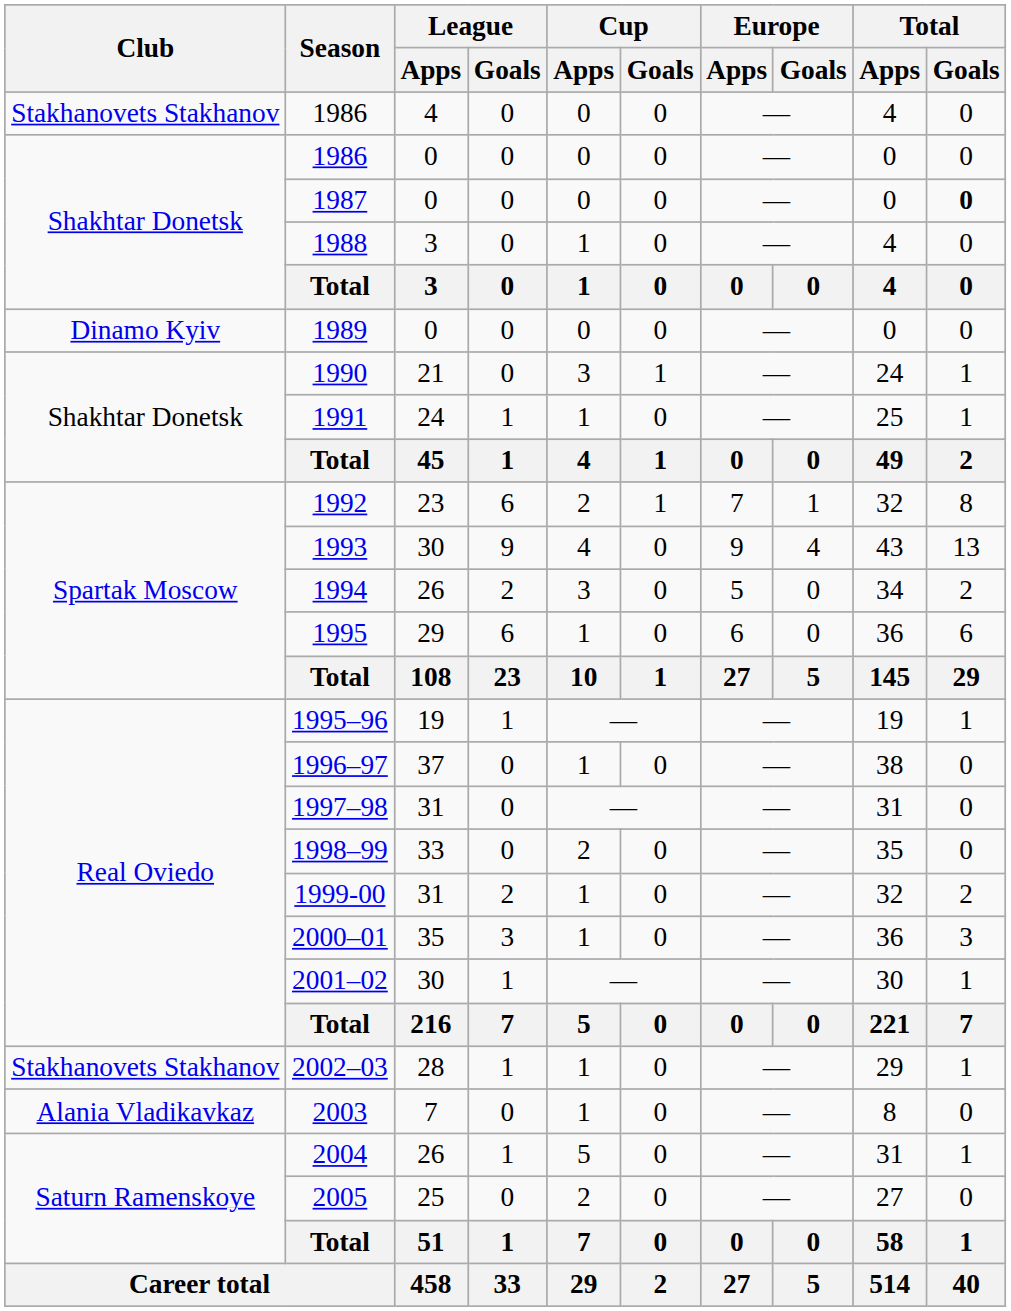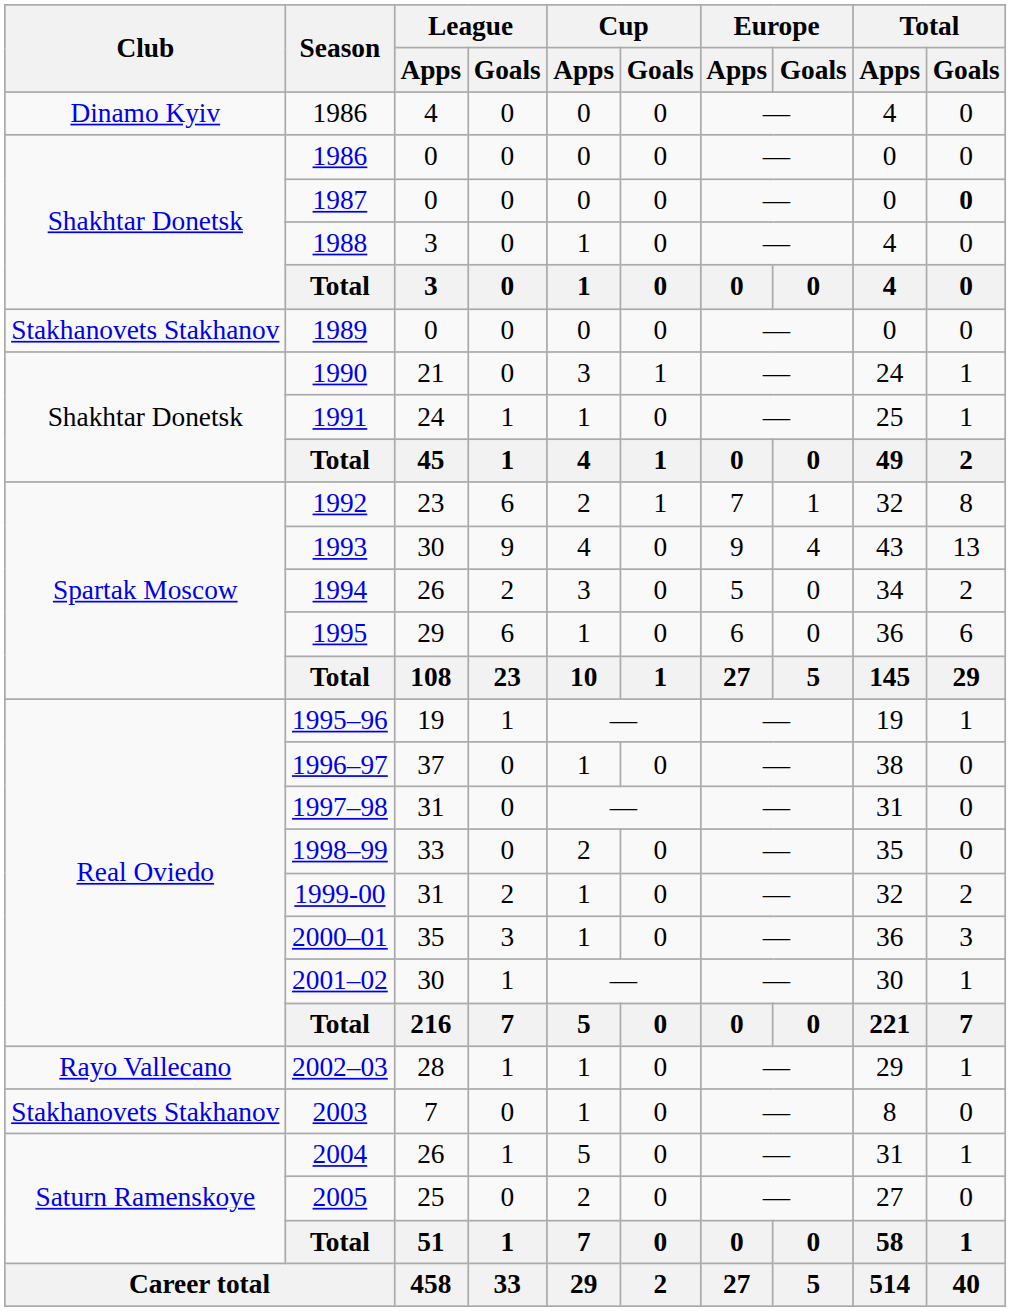 <table class="wikitable" style="text-align:center">
 <tr>
 <th rowspan="2">Club</th>
 <th rowspan="2">Season</th>
 <th colspan="2">League</th>
 <th colspan="2">Cup</th>
 <th colspan="2">Europe</th>
 <th colspan="2">Total</th>
 </tr>
 <tr>
 <th>Apps</th>
 <th>Goals</th>
 <th>Apps</th>
 <th>Goals</th>
 <th>Apps</th>
 <th>Goals</th>
 <th>Apps</th>
 <th>Goals</th>
 </tr>
 <tr>
-<td><a href='#'>Stakhanovets Stakhanov</a></td>
+<td><a href='#'>Dinamo Kyiv</a></td>
 <td>1986</td>
 <td>4</td>
 <td>0</td>
 <td>0</td>
 <td>0</td>
 <td colspan="2">—</td>
 <td>4</td>
 <td>0</td>
 </tr>
 <tr>
 <td rowspan="4"><a href='#'>Shakhtar Donetsk</a></td>
 <td><a href='#'>1986</a></td>
 <td>0</td>
 <td>0</td>
 <td>0</td>
 <td>0</td>
 <td colspan="2">—</td>
 <td>0</td>
 <td>0</td>
 </tr>
 <tr>
 <td><a href='#'>1987</a></td>
 <td>0</td>
 <td>0</td>
 <td>0</td>
 <td>0</td>
 <td colspan="2">—</td>
 <td>0</td>
 <td><strong>0</strong></td>
 </tr>
 <tr>
 <td><a href='#'>1988</a></td>
 <td>3</td>
 <td>0</td>
 <td>1</td>
 <td>0</td>
 <td colspan="2">—</td>
 <td>4</td>
 <td>0</td>
 </tr>
 <tr>
 <th>Total</th>
 <th>3</th>
 <th>0</th>
 <th>1</th>
 <th>0</th>
 <th>0</th>
 <th>0</th>
 <th>4</th>
 <th>0</th>
 </tr>
 <tr>
-<td><a href='#'>Dinamo Kyiv</a></td>
+<td><a href='#'>Stakhanovets Stakhanov</a></td>
 <td><a href='#'>1989</a></td>
 <td>0</td>
 <td>0</td>
 <td>0</td>
 <td>0</td>
 <td colspan="2">—</td>
 <td>0</td>
 <td>0</td>
 </tr>
 <tr>
 <td rowspan="3">Shakhtar Donetsk</td>
 <td><a href='#'>1990</a></td>
 <td>21</td>
 <td>0</td>
 <td>3</td>
 <td>1</td>
 <td colspan="2">—</td>
 <td>24</td>
 <td>1</td>
 </tr>
 <tr>
 <td><a href='#'>1991</a></td>
 <td>24</td>
 <td>1</td>
 <td>1</td>
 <td>0</td>
 <td colspan="2">—</td>
 <td>25</td>
 <td>1</td>
 </tr>
 <tr>
 <th>Total</th>
 <th>45</th>
 <th>1</th>
 <th>4</th>
 <th>1</th>
 <th>0</th>
 <th>0</th>
 <th>49</th>
 <th>2</th>
 </tr>
 <tr>
 <td rowspan="5"><a href='#'>Spartak Moscow</a></td>
 <td><a href='#'>1992</a></td>
 <td>23</td>
 <td>6</td>
 <td>2</td>
 <td>1</td>
 <td>7</td>
 <td>1</td>
 <td>32</td>
 <td>8</td>
 </tr>
 <tr>
 <td><a href='#'>1993</a></td>
 <td>30</td>
 <td>9</td>
 <td>4</td>
 <td>0</td>
 <td>9</td>
 <td>4</td>
 <td>43</td>
 <td>13</td>
 </tr>
 <tr>
 <td><a href='#'>1994</a></td>
 <td>26</td>
 <td>2</td>
 <td>3</td>
 <td>0</td>
 <td>5</td>
 <td>0</td>
 <td>34</td>
 <td>2</td>
 </tr>
 <tr>
 <td><a href='#'>1995</a></td>
 <td>29</td>
 <td>6</td>
 <td>1</td>
 <td>0</td>
 <td>6</td>
 <td>0</td>
 <td>36</td>
 <td>6</td>
 </tr>
 <tr>
 <th>Total</th>
 <th>108</th>
 <th>23</th>
 <th>10</th>
 <th>1</th>
 <th>27</th>
 <th>5</th>
 <th>145</th>
 <th>29</th>
 </tr>
 <tr>
 <td rowspan="8"><a href='#'>Real Oviedo</a></td>
 <td><a href='#'>1995–96</a></td>
 <td>19</td>
 <td>1</td>
 <td colspan="2">—</td>
 <td colspan="2">—</td>
 <td>19</td>
 <td>1</td>
 </tr>
 <tr>
 <td><a href='#'>1996–97</a></td>
 <td>37</td>
 <td>0</td>
 <td>1</td>
 <td>0</td>
 <td colspan="2">—</td>
 <td>38</td>
 <td>0</td>
 </tr>
 <tr>
 <td><a href='#'>1997–98</a></td>
 <td>31</td>
 <td>0</td>
 <td colspan="2">—</td>
 <td colspan="2">—</td>
 <td>31</td>
 <td>0</td>
 </tr>
 <tr>
 <td><a href='#'>1998–99</a></td>
 <td>33</td>
 <td>0</td>
 <td>2</td>
 <td>0</td>
 <td colspan="2">—</td>
 <td>35</td>
 <td>0</td>
 </tr>
 <tr>
 <td><a href='#'>1999-00</a></td>
 <td>31</td>
 <td>2</td>
 <td>1</td>
 <td>0</td>
 <td colspan="2">—</td>
 <td>32</td>
 <td>2</td>
 </tr>
 <tr>
 <td><a href='#'>2000–01</a></td>
 <td>35</td>
 <td>3</td>
 <td>1</td>
 <td>0</td>
 <td colspan="2">—</td>
 <td>36</td>
 <td>3</td>
 </tr>
 <tr>
 <td><a href='#'>2001–02</a></td>
 <td>30</td>
 <td>1</td>
 <td colspan="2">—</td>
 <td colspan="2">—</td>
 <td>30</td>
 <td>1</td>
 </tr>
 <tr>
 <th>Total</th>
 <th>216</th>
 <th>7</th>
 <th>5</th>
 <th>0</th>
 <th>0</th>
 <th>0</th>
 <th>221</th>
 <th>7</th>
 </tr>
 <tr>
-<td><a href='#'>Stakhanovets Stakhanov</a></td>
+<td><a href='#'>Rayo Vallecano</a></td>
 <td><a href='#'>2002–03</a></td>
 <td>28</td>
 <td>1</td>
 <td>1</td>
 <td>0</td>
 <td colspan="2">—</td>
 <td>29</td>
 <td>1</td>
 </tr>
 <tr>
-<td><a href='#'>Alania Vladikavkaz</a></td>
+<td><a href='#'>Stakhanovets Stakhanov</a></td>
 <td><a href='#'>2003</a></td>
 <td>7</td>
 <td>0</td>
 <td>1</td>
 <td>0</td>
 <td colspan="2">—</td>
 <td>8</td>
 <td>0</td>
 </tr>
 <tr>
 <td rowspan="3"><a href='#'>Saturn Ramenskoye</a></td>
 <td><a href='#'>2004</a></td>
 <td>26</td>
 <td>1</td>
 <td>5</td>
 <td>0</td>
 <td colspan="2">—</td>
 <td>31</td>
 <td>1</td>
 </tr>
 <tr>
 <td><a href='#'>2005</a></td>
 <td>25</td>
 <td>0</td>
 <td>2</td>
 <td>0</td>
 <td colspan="2">—</td>
 <td>27</td>
 <td>0</td>
 </tr>
 <tr>
 <th>Total</th>
 <th>51</th>
 <th>1</th>
 <th>7</th>
 <th>0</th>
 <th>0</th>
 <th>0</th>
 <th>58</th>
 <th>1</th>
 </tr>
 <tr>
 <th colspan="2">Career total</th>
 <th>458</th>
 <th>33</th>
 <th>29</th>
 <th>2</th>
 <th>27</th>
 <th>5</th>
 <th>514</th>
 <th>40</th>
 </tr>
 </table>
